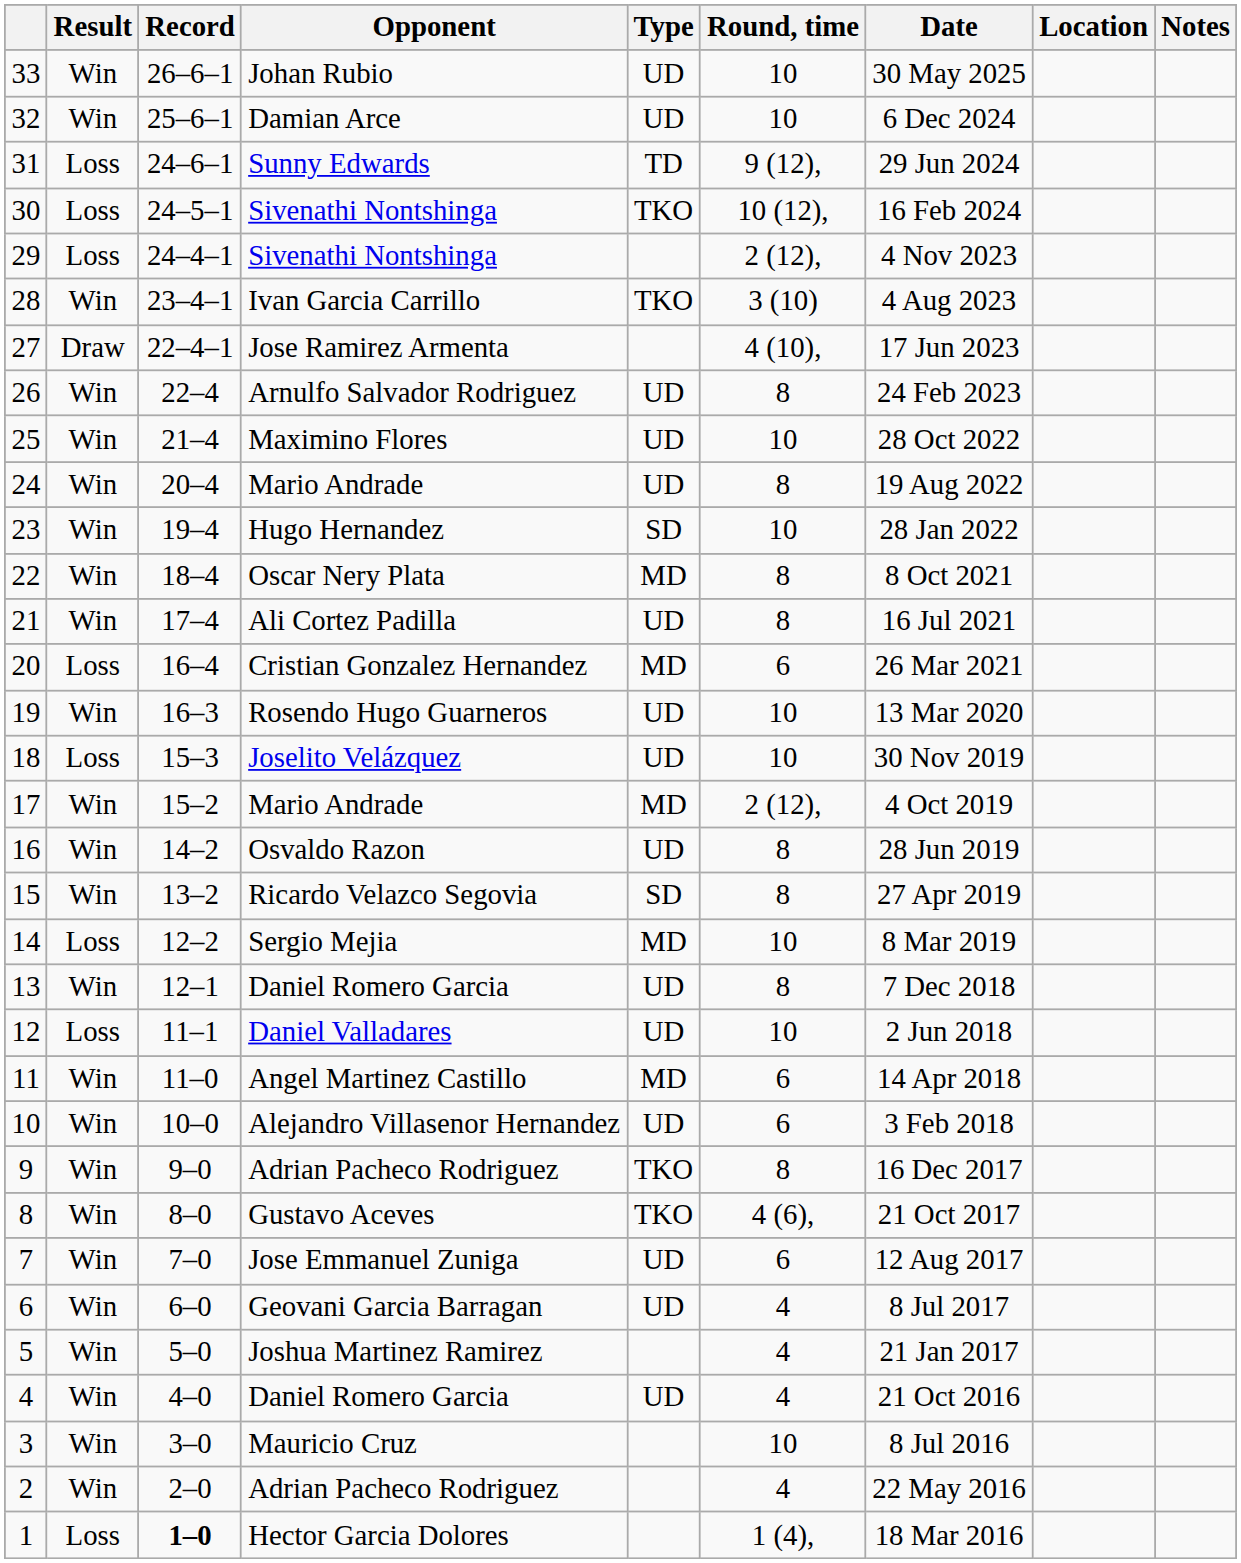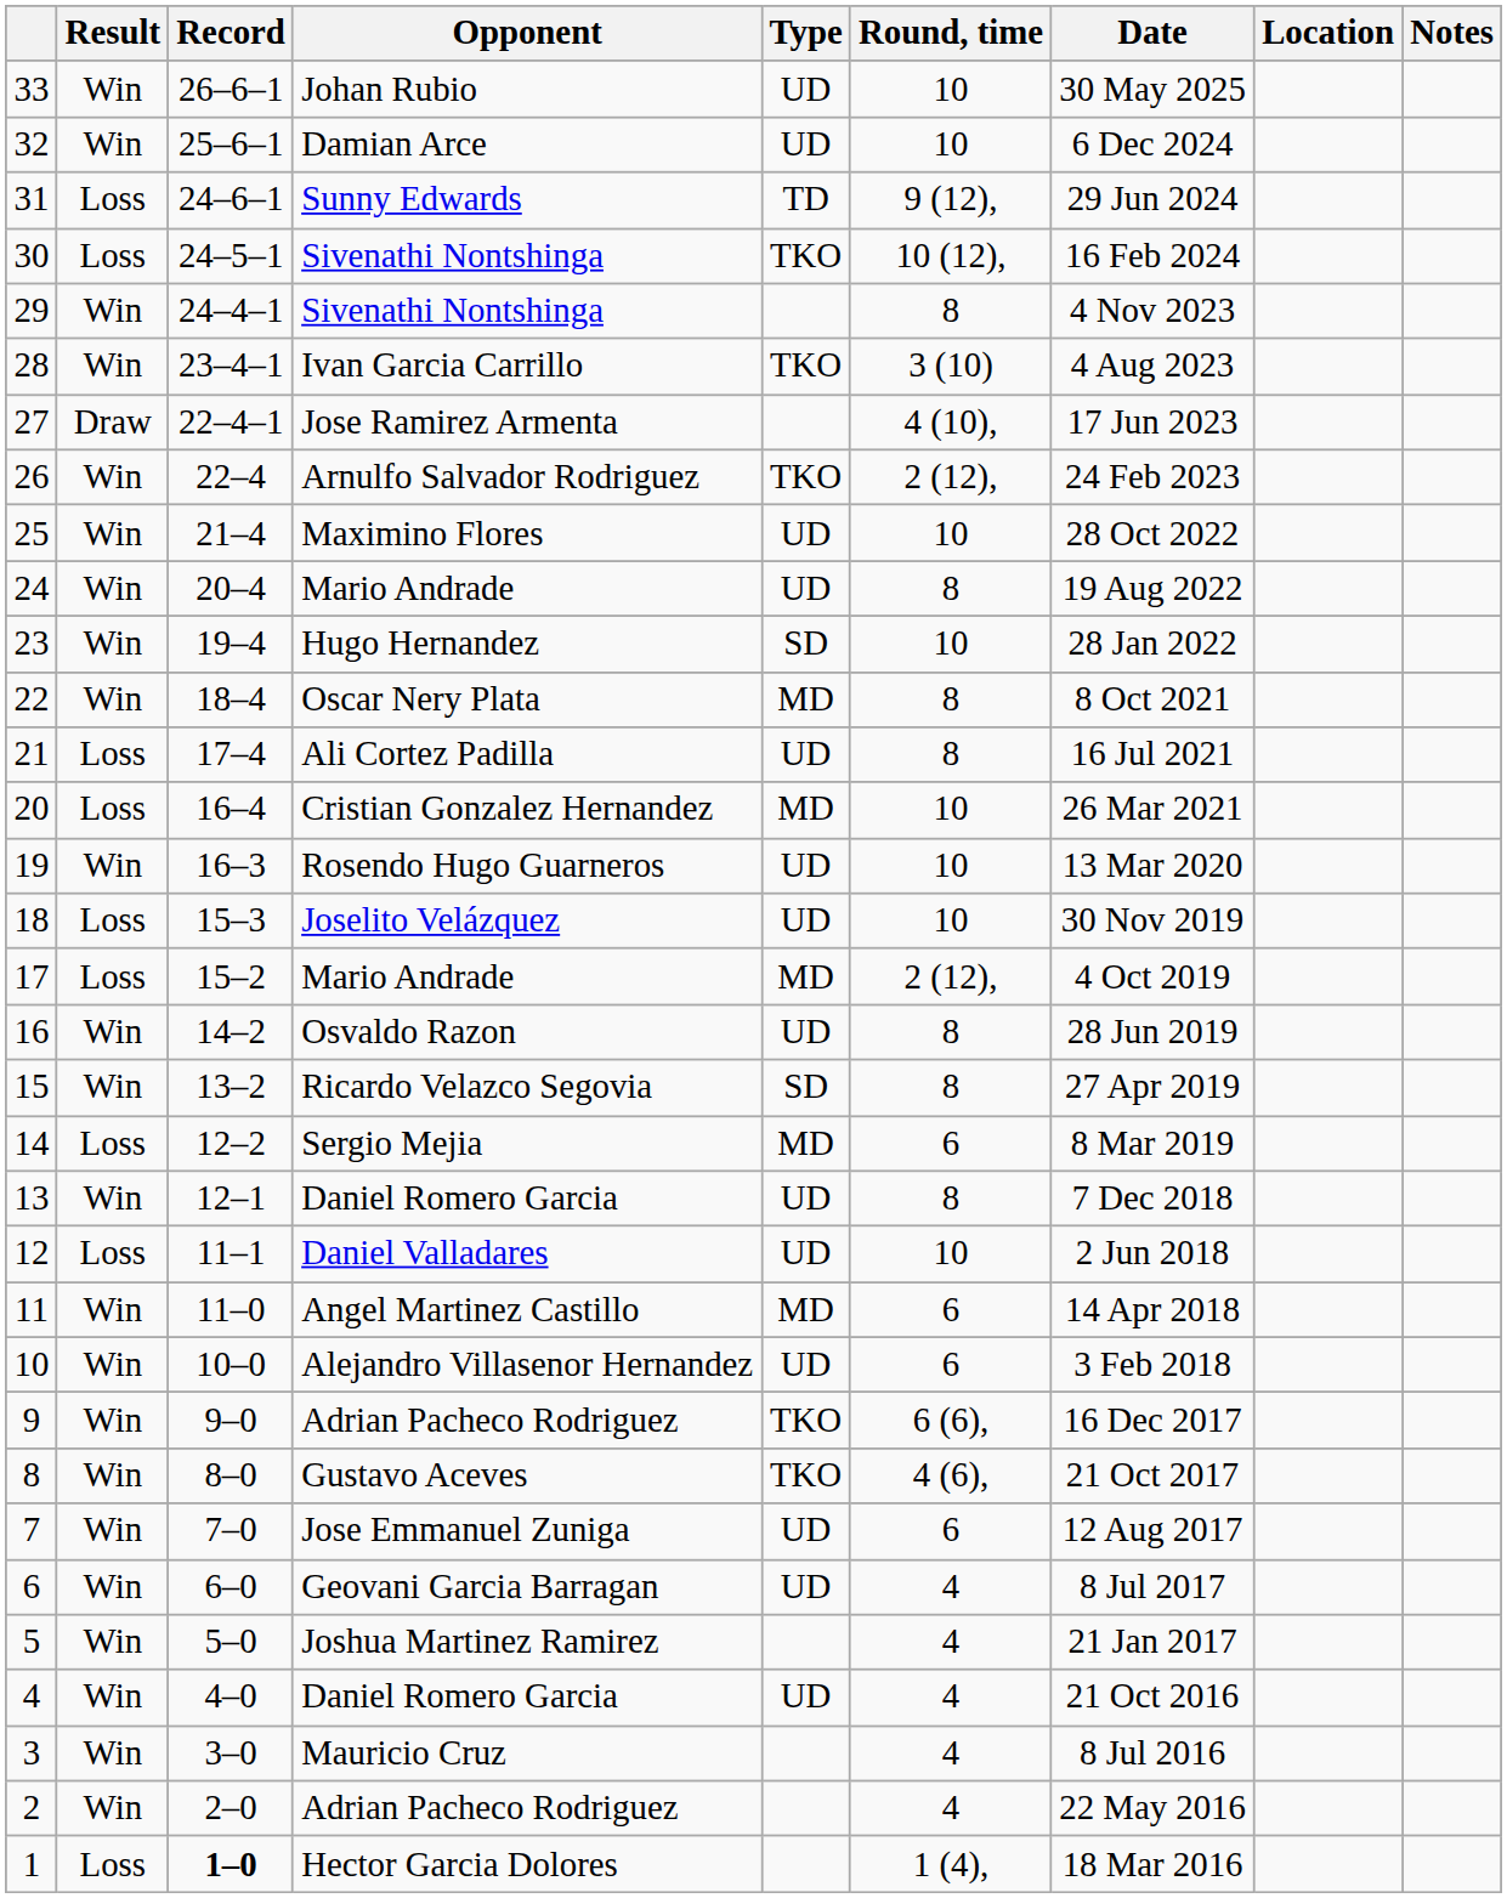 <table class=wikitable style=text-align:center>
 <tr>
 <th></th>
 <th>Result</th>
 <th>Record</th>
 <th>Opponent</th>
 <th>Type</th>
 <th>Round, time</th>
 <th>Date</th>
 <th>Location</th>
 <th>Notes</th>
 </tr>
 <tr>
 <td>33</td>
 <td>Win</td>
 <td>26–6–1</td>
 <td align="left">Johan Rubio</td>
 <td>UD</td>
 <td>10</td>
 <td>30 May 2025</td>
 <td align=left></td>
 <td align="left"></td>
 </tr>
 <tr>
 <td>32</td>
 <td>Win</td>
 <td>25–6–1</td>
 <td align="left">Damian Arce</td>
 <td>UD</td>
 <td>10</td>
 <td>6 Dec 2024</td>
 <td align=left></td>
 <td align="left"></td>
 </tr>
 <tr>
 <td>31</td>
 <td>Loss</td>
 <td>24–6–1</td>
 <td align="left"><a href='#'>Sunny Edwards</a></td>
 <td>TD</td>
 <td>9 (12), </td>
 <td>29 Jun 2024</td>
 <td align="left"></td>
 <td align="left"></td>
 </tr>
 <tr>
 <td>30</td>
 <td>Loss</td>
 <td>24–5–1</td>
 <td align=left><a href='#'>Sivenathi Nontshinga</a></td>
 <td>TKO</td>
 <td>10 (12), </td>
 <td>16 Feb 2024</td>
 <td align=left></td>
 <td align=left></td>
 </tr>
 <tr>
 <td>29</td>
-<td>Loss</td>
+<td>Win</td>
 <td>24–4–1</td>
 <td align=left><a href='#'>Sivenathi Nontshinga</a></td>
 <td></td>
-<td>2 (12), </td>
+<td>8</td>
 <td>4 Nov 2023</td>
 <td align=left></td>
 <td align=left></td>
 </tr>
 <tr>
 <td>28</td>
 <td>Win</td>
 <td>23–4–1</td>
 <td align=left>Ivan Garcia Carrillo</td>
 <td>TKO</td>
 <td>3 (10)</td>
 <td>4 Aug 2023</td>
 <td align=left></td>
 <td align=left></td>
 </tr>
 <tr>
 <td>27</td>
 <td>Draw</td>
 <td>22–4–1</td>
 <td align=left>Jose Ramirez Armenta</td>
 <td></td>
 <td>4 (10), </td>
 <td>17 Jun 2023</td>
 <td align=left></td>
 <td align=left></td>
 </tr>
 <tr>
 <td>26</td>
 <td>Win</td>
 <td>22–4</td>
 <td align=left>Arnulfo Salvador Rodriguez</td>
-<td>UD</td>
-<td>8</td>
+<td>TKO</td>
+<td>2 (12), </td>
 <td>24 Feb 2023</td>
 <td align=left></td>
 <td align=left></td>
 </tr>
 <tr>
 <td>25</td>
 <td>Win</td>
 <td>21–4</td>
 <td align=left>Maximino Flores</td>
 <td>UD</td>
 <td>10</td>
 <td>28 Oct 2022</td>
 <td align=left></td>
 <td align=left></td>
 </tr>
 <tr>
 <td>24</td>
 <td>Win</td>
 <td>20–4</td>
 <td align=left>Mario Andrade</td>
 <td>UD</td>
 <td>8</td>
 <td>19 Aug 2022</td>
 <td align=left></td>
 <td align=left></td>
 </tr>
 <tr>
 <td>23</td>
 <td>Win</td>
 <td>19–4</td>
 <td align=left>Hugo Hernandez</td>
 <td>SD</td>
 <td>10</td>
 <td>28 Jan 2022</td>
 <td align=left></td>
 <td align=left></td>
 </tr>
 <tr>
 <td>22</td>
 <td>Win</td>
 <td>18–4</td>
 <td align=left>Oscar Nery Plata</td>
 <td>MD</td>
 <td>8</td>
 <td>8 Oct 2021</td>
 <td align=left></td>
 <td align=left></td>
 </tr>
 <tr>
 <td>21</td>
-<td>Win</td>
+<td>Loss</td>
 <td>17–4</td>
 <td align=left>Ali Cortez Padilla</td>
 <td>UD</td>
 <td>8</td>
 <td>16 Jul 2021</td>
 <td align=left></td>
 <td align=left></td>
 </tr>
 <tr>
 <td>20</td>
 <td>Loss</td>
 <td>16–4</td>
 <td align=left>Cristian Gonzalez Hernandez</td>
 <td>MD</td>
-<td>6</td>
+<td>10</td>
 <td>26 Mar 2021</td>
 <td align=left></td>
 <td align=left></td>
 </tr>
 <tr>
 <td>19</td>
 <td>Win</td>
 <td>16–3</td>
 <td align=left>Rosendo Hugo Guarneros</td>
 <td>UD</td>
 <td>10</td>
 <td>13 Mar 2020</td>
 <td align=left></td>
 <td align=left></td>
 </tr>
 <tr>
 <td>18</td>
 <td>Loss</td>
 <td>15–3</td>
 <td align=left><a href='#'>Joselito Velázquez</a></td>
 <td>UD</td>
 <td>10</td>
 <td>30 Nov 2019</td>
 <td align=left></td>
 <td align=left></td>
 </tr>
 <tr>
 <td>17</td>
-<td>Win</td>
+<td>Loss</td>
 <td>15–2</td>
 <td align=left>Mario Andrade</td>
 <td>MD</td>
 <td>2 (12), </td>
 <td>4 Oct 2019</td>
 <td align=left></td>
 <td align=left></td>
 </tr>
 <tr>
 <td>16</td>
 <td>Win</td>
 <td>14–2</td>
 <td align=left>Osvaldo Razon</td>
 <td>UD</td>
 <td>8</td>
 <td>28 Jun 2019</td>
 <td align=left></td>
 <td align=left></td>
 </tr>
 <tr>
 <td>15</td>
 <td>Win</td>
 <td>13–2</td>
 <td align=left>Ricardo Velazco Segovia</td>
 <td>SD</td>
 <td>8</td>
 <td>27 Apr 2019</td>
 <td align=left></td>
 <td align=left></td>
 </tr>
 <tr>
 <td>14</td>
 <td>Loss</td>
 <td>12–2</td>
 <td align=left>Sergio Mejia</td>
 <td>MD</td>
-<td>10</td>
+<td>6</td>
 <td>8 Mar 2019</td>
 <td align=left></td>
 <td align=left></td>
 </tr>
 <tr>
 <td>13</td>
 <td>Win</td>
 <td>12–1</td>
 <td align=left>Daniel Romero Garcia</td>
 <td>UD</td>
 <td>8</td>
 <td>7 Dec 2018</td>
 <td align=left></td>
 <td align=left></td>
 </tr>
 <tr>
 <td>12</td>
 <td>Loss</td>
 <td>11–1</td>
 <td align=left><a href='#'>Daniel Valladares</a></td>
 <td>UD</td>
 <td>10</td>
 <td>2 Jun 2018</td>
 <td align=left></td>
 <td align=left></td>
 </tr>
 <tr>
 <td>11</td>
 <td>Win</td>
 <td>11–0</td>
 <td align=left>Angel Martinez Castillo</td>
 <td>MD</td>
 <td>6</td>
 <td>14 Apr 2018</td>
 <td align=left></td>
 <td align=left></td>
 </tr>
 <tr>
 <td>10</td>
 <td>Win</td>
 <td>10–0</td>
 <td align=left>Alejandro Villasenor Hernandez</td>
 <td>UD</td>
 <td>6</td>
 <td>3 Feb 2018</td>
 <td align=left></td>
 <td align=left></td>
 </tr>
 <tr>
 <td>9</td>
 <td>Win</td>
 <td>9–0</td>
 <td align=left>Adrian Pacheco Rodriguez</td>
 <td>TKO</td>
-<td>8</td>
+<td>6 (6), </td>
 <td>16 Dec 2017</td>
 <td align=left></td>
 <td align=left></td>
 </tr>
 <tr>
 <td>8</td>
 <td>Win</td>
 <td>8–0</td>
 <td align=left>Gustavo Aceves</td>
 <td>TKO</td>
 <td>4 (6), </td>
 <td>21 Oct 2017</td>
 <td align=left></td>
 <td align=left></td>
 </tr>
 <tr>
 <td>7</td>
 <td>Win</td>
 <td>7–0</td>
 <td align=left>Jose Emmanuel Zuniga</td>
 <td>UD</td>
 <td>6</td>
 <td>12 Aug 2017</td>
 <td align=left></td>
 <td align=left></td>
 </tr>
 <tr>
 <td>6</td>
 <td>Win</td>
 <td>6–0</td>
 <td align=left>Geovani Garcia Barragan</td>
 <td>UD</td>
 <td>4</td>
 <td>8 Jul 2017</td>
 <td align=left></td>
 <td align=left></td>
 </tr>
 <tr>
 <td>5</td>
 <td>Win</td>
 <td>5–0</td>
 <td align=left>Joshua Martinez Ramirez</td>
 <td></td>
 <td>4</td>
 <td>21 Jan 2017</td>
 <td align=left></td>
 <td align=left></td>
 </tr>
 <tr>
 <td>4</td>
 <td>Win</td>
 <td>4–0</td>
 <td align=left>Daniel Romero Garcia</td>
 <td>UD</td>
 <td>4</td>
 <td>21 Oct 2016</td>
 <td align=left></td>
 <td align=left></td>
 </tr>
 <tr>
 <td>3</td>
 <td>Win</td>
 <td>3–0</td>
 <td align=left>Mauricio Cruz</td>
 <td></td>
-<td>10</td>
+<td>4</td>
 <td>8 Jul 2016</td>
 <td align=left></td>
 <td align=left></td>
 </tr>
 <tr>
 <td>2</td>
 <td>Win</td>
 <td>2–0</td>
 <td align=left>Adrian Pacheco Rodriguez</td>
 <td></td>
 <td>4</td>
 <td>22 May 2016</td>
 <td align=left></td>
 <td align=left></td>
 </tr>
 <tr>
 <td>1</td>
 <td>Loss</td>
 <td><strong>1–0</strong></td>
 <td align=left>Hector Garcia Dolores</td>
 <td></td>
 <td>1 (4), </td>
 <td>18 Mar 2016</td>
 <td align=left></td>
 <td align=left></td>
 </tr>
 </table>
